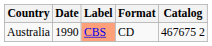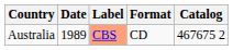 <table class="wikitable">
 <tr>
 <th>Country</th>
 <th>Date</th>
 <th>Label</th>
 <th>Format</th>
 <th>Catalog</th>
 </tr>
 <tr>
 <td>Australia</td>
-<td>1990</td>
+<td>1989</td>
 <td style="background: lightsalmon;"><a href='#'>CBS</a></td>
 <td>CD</td>
 <td>467675 2</td>
 </tr>
 </table>
